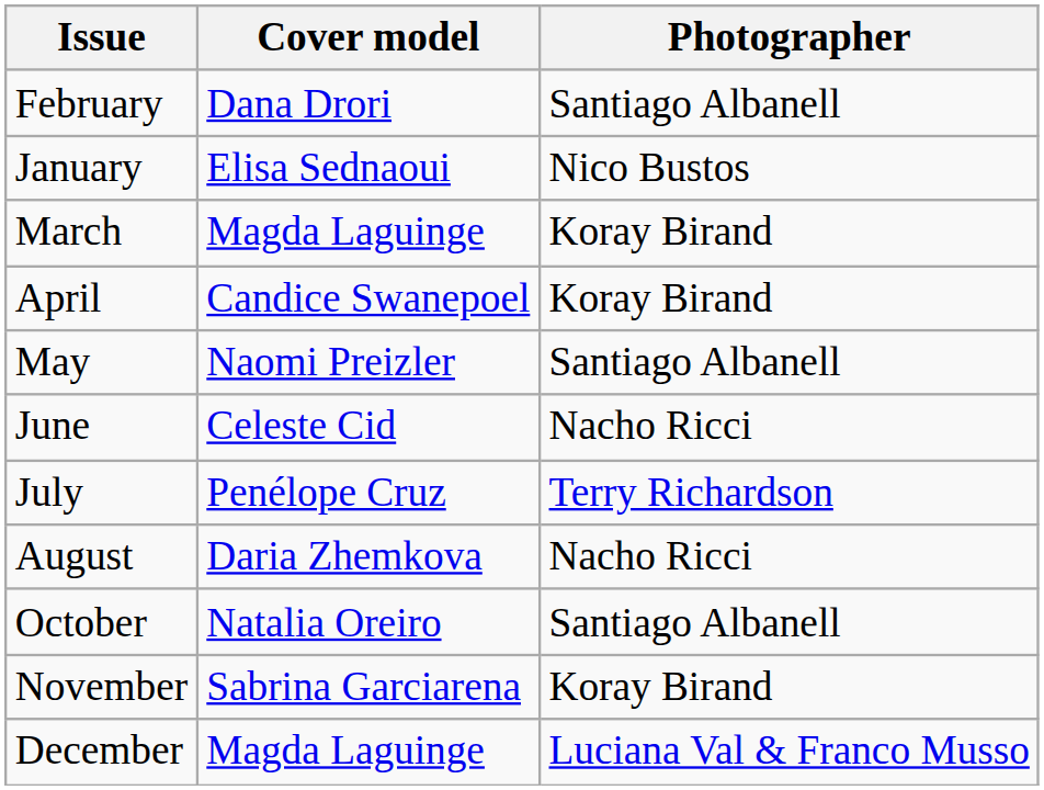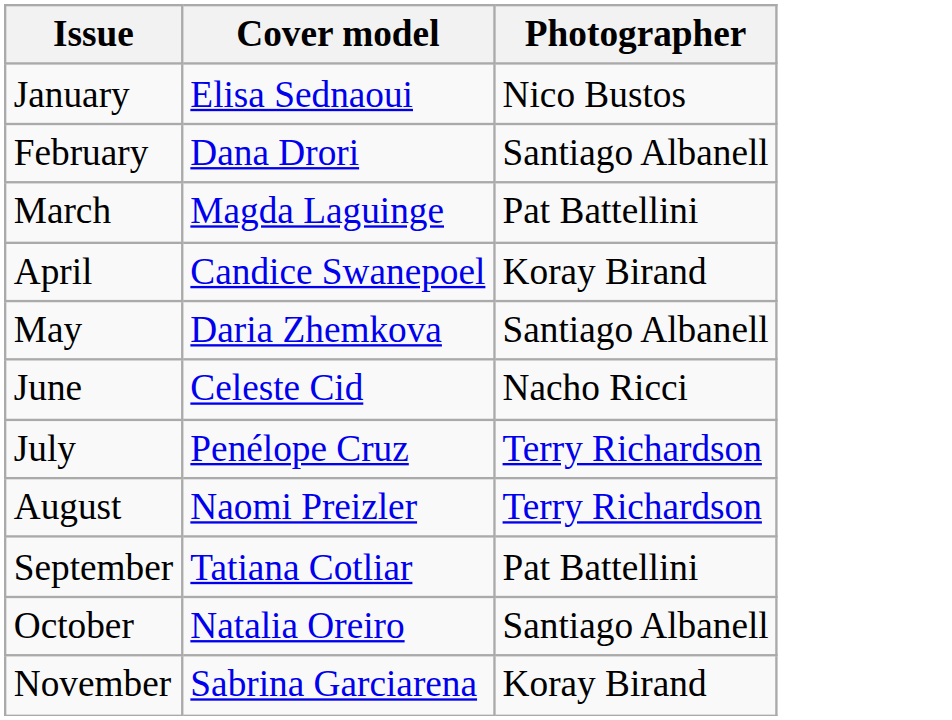 <table class="sortable wikitable">
 <tr>
 <th>Issue</th>
 <th>Cover model</th>
 <th>Photographer</th>
 </tr>
 <tr>
+<td>January</td>
+<td><a href='#'>Elisa Sednaoui</a></td>
+<td>Nico Bustos</td>
+</tr>
+<tr>
 <td>February</td>
 <td><a href='#'>Dana Drori</a></td>
 <td>Santiago Albanell</td>
 </tr>
 <tr>
-<td>January</td>
-<td><a href='#'>Elisa Sednaoui</a></td>
-<td>Nico Bustos</td>
-</tr>
-<tr>
 <td>March</td>
 <td><a href='#'>Magda Laguinge</a></td>
-<td>Koray Birand</td>
+<td>Pat Battellini</td>
 </tr>
 <tr>
 <td>April</td>
 <td><a href='#'>Candice Swanepoel</a></td>
 <td>Koray Birand</td>
 </tr>
 <tr>
 <td>May</td>
-<td><a href='#'>Naomi Preizler</a></td>
+<td><a href='#'>Daria Zhemkova</a></td>
 <td>Santiago Albanell</td>
 </tr>
 <tr>
 <td>June</td>
 <td><a href='#'>Celeste Cid</a></td>
 <td>Nacho Ricci</td>
 </tr>
 <tr>
 <td>July</td>
 <td><a href='#'>Penélope Cruz</a></td>
 <td><a href='#'>Terry Richardson</a></td>
 </tr>
 <tr>
 <td>August</td>
-<td><a href='#'>Daria Zhemkova</a></td>
-<td>Nacho Ricci</td>
+<td><a href='#'>Naomi Preizler</a></td>
+<td><a href='#'>Terry Richardson</a></td>
+</tr>
+<tr>
+<td>September</td>
+<td><a href='#'>Tatiana Cotliar</a></td>
+<td>Pat Battellini</td>
 </tr>
 <tr>
 <td>October</td>
 <td><a href='#'>Natalia Oreiro</a></td>
 <td>Santiago Albanell</td>
 </tr>
 <tr>
 <td>November</td>
 <td><a href='#'>Sabrina Garciarena</a></td>
 <td>Koray Birand</td>
 </tr>
-<tr>
-<td>December</td>
-<td><a href='#'>Magda Laguinge</a></td>
-<td><a href='#'>Luciana Val & Franco Musso</a></td>
-</tr>
 </table>
